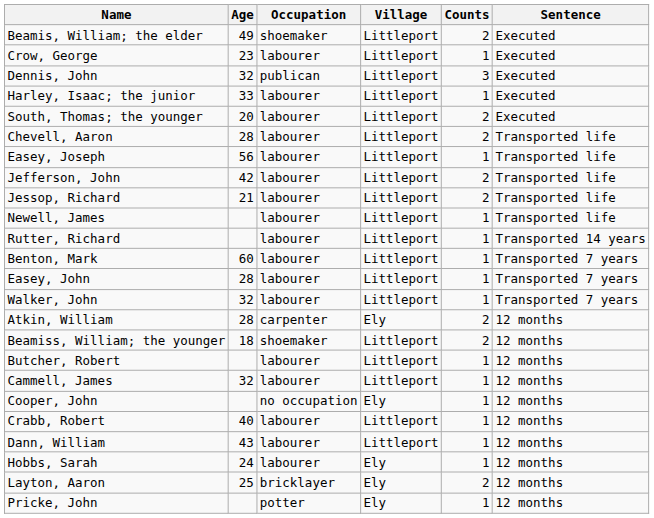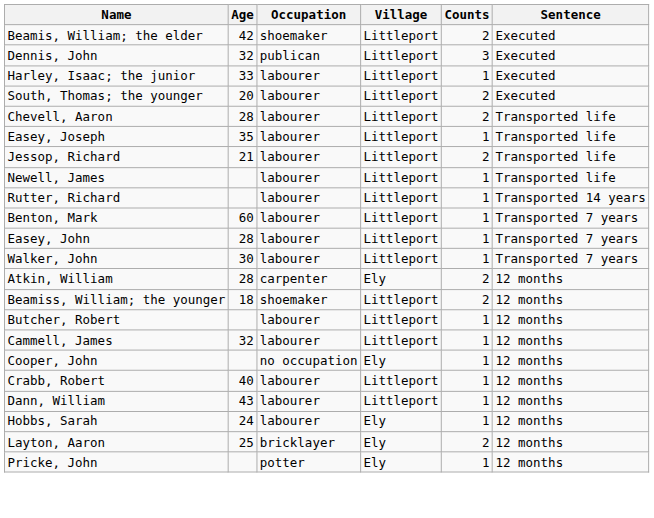 <table class="wikitable sortable collapsible collapsed">
 <tr>
 <th scope="col">Name</th>
 <th scope="col">Age</th>
 <th scope="col">Occupation</th>
 <th scope="col">Village</th>
 <th scope="col">Counts</th>
 <th scope="col">Sentence</th>
 </tr>
 <tr>
 <td>Beamis, William; the elder</td>
-<td align="right">49</td>
+<td align="right">42</td>
 <td>shoemaker</td>
 <td>Littleport</td>
 <td align="right">2</td>
-<td>Executed</td>
-</tr>
-<tr>
-<td>Crow, George</td>
-<td align="right">23</td>
-<td>labourer</td>
-<td>Littleport</td>
-<td align="right">1</td>
 <td>Executed</td>
 </tr>
 <tr>
 <td>Dennis, John</td>
 <td align="right">32</td>
 <td>publican</td>
 <td>Littleport</td>
 <td align="right">3</td>
 <td>Executed</td>
 </tr>
 <tr>
 <td>Harley, Isaac; the junior</td>
 <td align="right">33</td>
 <td>labourer</td>
 <td>Littleport</td>
 <td align="right">1</td>
 <td>Executed</td>
 </tr>
 <tr>
 <td>South, Thomas; the younger</td>
 <td align="right">20</td>
 <td>labourer</td>
 <td>Littleport</td>
 <td align="right">2</td>
 <td>Executed</td>
 </tr>
 <tr>
 <td>Chevell, Aaron</td>
 <td align="right">28</td>
 <td>labourer</td>
 <td>Littleport</td>
 <td align="right">2</td>
 <td>Transported life</td>
 </tr>
 <tr>
 <td>Easey, Joseph</td>
-<td align="right">56</td>
+<td align="right">35</td>
 <td>labourer</td>
 <td>Littleport</td>
 <td align="right">1</td>
-<td>Transported life</td>
-</tr>
-<tr>
-<td>Jefferson, John</td>
-<td align="right">42</td>
-<td>labourer</td>
-<td>Littleport</td>
-<td align="right">2</td>
 <td>Transported life</td>
 </tr>
 <tr>
 <td>Jessop, Richard</td>
 <td align="right">21</td>
 <td>labourer</td>
 <td>Littleport</td>
 <td align="right">2</td>
 <td>Transported life</td>
 </tr>
 <tr>
 <td>Newell, James</td>
 <td align="right"></td>
 <td>labourer</td>
 <td>Littleport</td>
 <td align="right">1</td>
 <td>Transported life</td>
 </tr>
 <tr>
 <td>Rutter, Richard</td>
 <td align="right"></td>
 <td>labourer</td>
 <td>Littleport</td>
 <td align="right">1</td>
 <td>Transported 14 years</td>
 </tr>
 <tr>
 <td>Benton, Mark</td>
 <td align="right">60</td>
 <td>labourer</td>
 <td>Littleport</td>
 <td align="right">1</td>
 <td>Transported 7 years</td>
 </tr>
 <tr>
 <td>Easey, John</td>
 <td align="right">28</td>
 <td>labourer</td>
 <td>Littleport</td>
 <td align="right">1</td>
 <td>Transported 7 years</td>
 </tr>
 <tr>
 <td>Walker, John</td>
-<td align="right">32</td>
+<td align="right">30</td>
 <td>labourer</td>
 <td>Littleport</td>
 <td align="right">1</td>
 <td>Transported 7 years</td>
 </tr>
 <tr>
 <td>Atkin, William</td>
 <td align="right">28</td>
 <td>carpenter</td>
 <td>Ely</td>
 <td align="right">2</td>
 <td>12 months</td>
 </tr>
 <tr>
 <td>Beamiss, William; the younger</td>
 <td align="right">18</td>
 <td>shoemaker</td>
 <td>Littleport</td>
 <td align="right">2</td>
 <td>12 months</td>
 </tr>
 <tr>
 <td>Butcher, Robert</td>
 <td align="right"></td>
 <td>labourer</td>
 <td>Littleport</td>
 <td align="right">1</td>
 <td>12 months</td>
 </tr>
 <tr>
 <td>Cammell, James</td>
 <td align="right">32</td>
 <td>labourer</td>
 <td>Littleport</td>
 <td align="right">1</td>
 <td>12 months</td>
 </tr>
 <tr>
 <td>Cooper, John</td>
 <td align="right"></td>
 <td>no occupation</td>
 <td>Ely</td>
 <td align="right">1</td>
 <td>12 months</td>
 </tr>
 <tr>
 <td>Crabb, Robert</td>
 <td align="right">40</td>
 <td>labourer</td>
 <td>Littleport</td>
 <td align="right">1</td>
 <td>12 months</td>
 </tr>
 <tr>
 <td>Dann, William</td>
 <td align="right">43</td>
 <td>labourer</td>
 <td>Littleport</td>
 <td align="right">1</td>
 <td>12 months</td>
 </tr>
 <tr>
 <td>Hobbs, Sarah</td>
 <td align="right">24</td>
 <td>labourer</td>
 <td>Ely</td>
 <td align="right">1</td>
 <td>12 months</td>
 </tr>
 <tr>
 <td>Layton, Aaron</td>
 <td align="right">25</td>
 <td>bricklayer</td>
 <td>Ely</td>
 <td align="right">2</td>
 <td>12 months</td>
 </tr>
 <tr>
 <td>Pricke, John</td>
 <td align="right"></td>
 <td>potter</td>
 <td>Ely</td>
 <td align="right">1</td>
 <td>12 months</td>
 </tr>
 </table>
